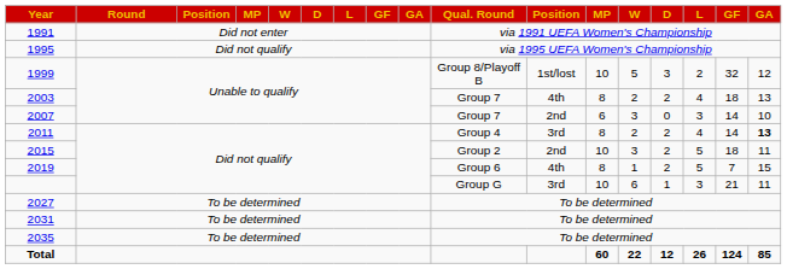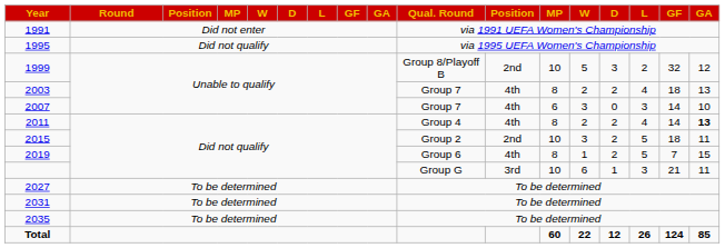 <table align=border border=1 cellpadding="2" cellspacing="0" style="background: #f9f9f9; border: 1px #aaa solid; border-collapse: collapse; font-size: 90%; text-align: center;">
 <tr align=center bgcolor=#CC0000 style="color:#f1bf00;">
 <th width="80">Year</th>
 <th width="116">Round</th>
 <th width="66">Position</th>
 <th width="34">MP</th>
 <th width="34">W</th>
 <th width="34">D</th>
 <th width="34">L</th>
 <th width="34">GF</th>
 <th width="34">GA</th>
 <th width="110">Qual. Round</th>
 <th width="66">Position</th>
 <th width="34">MP</th>
 <th width="34">W</th>
 <th width="34">D</th>
 <th width="34">L</th>
 <th width="34">GF</th>
 <th width="34">GA</th>
 </tr>
 <tr>
 <td> <a href='#'>1991</a></td>
 <td rowspan=1 colspan=8><em>Did not enter</em></td>
 <td rowspan=1 colspan=8><em>via <a href='#'>1991 UEFA Women's Championship</a></em></td>
 </tr>
 <tr>
 <td> <a href='#'>1995</a></td>
 <td rowspan=1 colspan=8><em>Did not qualify</em></td>
 <td rowspan=1 colspan=8><em>via <a href='#'>1995 UEFA Women's Championship</a></em></td>
 </tr>
 <tr>
 <td> <a href='#'>1999</a></td>
 <td rowspan=3 colspan=8><em>Unable to qualify</em></td>
 <td>Group 8/Playoff B</td>
-<td>1st/lost</td>
+<td>2nd</td>
 <td>10</td>
 <td>5</td>
 <td>3</td>
 <td>2</td>
 <td>32</td>
 <td>12</td>
 </tr>
 <tr>
 <td> <a href='#'>2003</a></td>
 <td>Group 7</td>
 <td>4th</td>
 <td>8</td>
 <td>2</td>
 <td>2</td>
 <td>4</td>
 <td>18</td>
 <td>13</td>
 </tr>
 <tr>
 <td> <a href='#'>2007</a></td>
 <td>Group 7</td>
-<td>2nd</td>
+<td>4th</td>
 <td>6</td>
 <td>3</td>
 <td>0</td>
 <td>3</td>
 <td>14</td>
 <td>10</td>
 </tr>
 <tr>
 <td> <a href='#'>2011</a></td>
 <td rowspan=4 colspan=8><em>Did not qualify</em></td>
 <td>Group 4</td>
-<td>3rd</td>
+<td>4th</td>
 <td>8</td>
 <td>2</td>
 <td>2</td>
 <td>4</td>
 <td>14</td>
 <td><strong>13</strong></td>
 </tr>
 <tr>
 <td> <a href='#'>2015</a></td>
 <td>Group 2</td>
 <td>2nd</td>
 <td>10</td>
 <td>3</td>
 <td>2</td>
 <td>5</td>
 <td>18</td>
 <td>11</td>
 </tr>
 <tr>
 <td> <a href='#'>2019</a></td>
 <td>Group 6</td>
 <td>4th</td>
 <td>8</td>
 <td>1</td>
 <td>2</td>
 <td>5</td>
 <td>7</td>
 <td>15</td>
 </tr>
 <tr>
 <td></td>
 <td>Group G</td>
 <td>3rd</td>
 <td>10</td>
 <td>6</td>
 <td>1</td>
 <td>3</td>
 <td>21</td>
 <td>11</td>
 </tr>
 <tr>
 <td> <a href='#'>2027</a></td>
 <td colspan=8><em>To be determined</em></td>
 <td colspan=8><em>To be determined</em></td>
 </tr>
 <tr>
 <td> <a href='#'>2031</a></td>
 <td colspan=8><em>To be determined</em></td>
 <td colspan=8><em>To be determined</em></td>
 </tr>
 <tr>
 <td> <a href='#'>2035</a></td>
 <td colspan=8><em>To be determined</em></td>
 <td colspan=8><em>To be determined</em></td>
 </tr>
 <tr>
 <td><strong>Total</strong></td>
 <td rowspan=1 colspan=8></td>
 <td></td>
 <td></td>
 <td><strong>60</strong></td>
 <td><strong>22</strong></td>
 <td><strong>12</strong></td>
 <td><strong>26</strong></td>
 <td><strong>124</strong></td>
 <td><strong>85</strong></td>
 </tr>
 </table>
